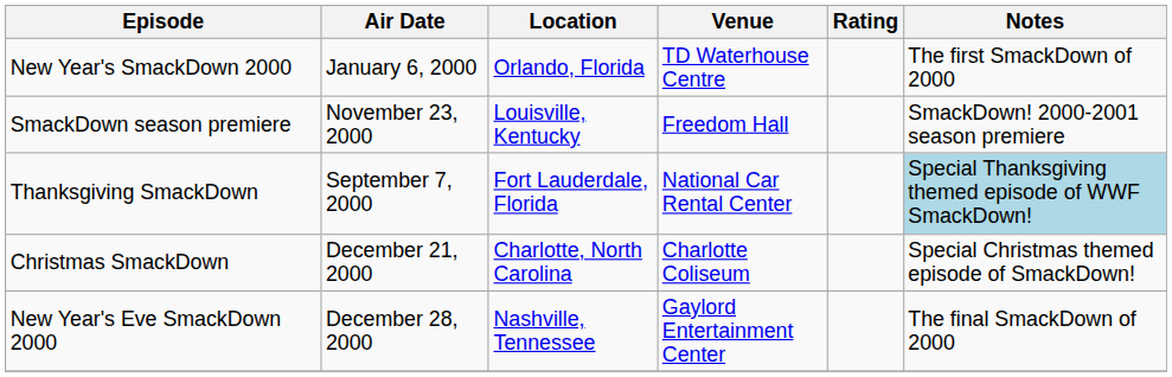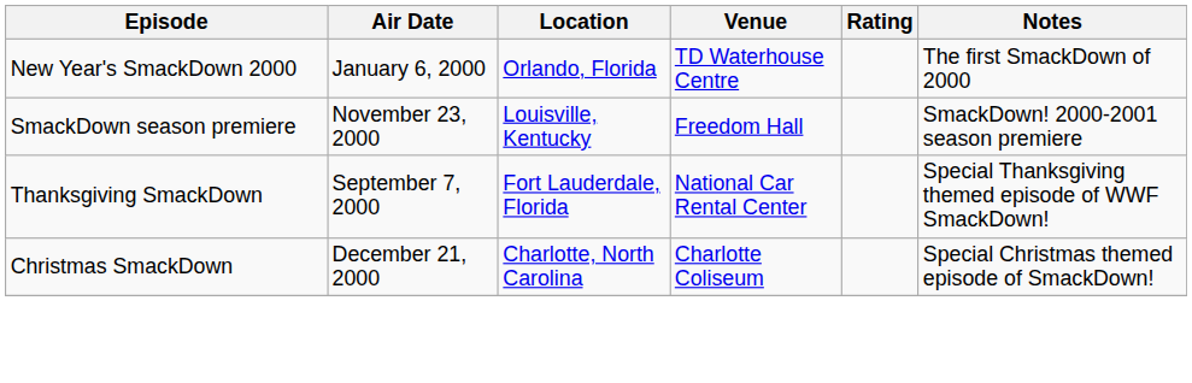 <table class="wikitable plainrowheaders sortable" style="width:100%;">
 <tr>
 <th style="width:29%;">Episode</th>
 <th style="width:15%;">Air Date</th>
 <th style="width:15%;">Location</th>
 <th style="width:15%;">Venue</th>
 <th style="width:2%;">Rating</th>
 <th style="width:99%;">Notes</th>
 </tr>
 <tr>
 <td>New Year's SmackDown 2000</td>
 <td>January 6, 2000</td>
 <td><a href='#'>Orlando, Florida</a></td>
 <td><a href='#'>TD Waterhouse Centre</a></td>
 <td></td>
 <td>The first SmackDown of 2000</td>
 </tr>
 <tr>
 <td>SmackDown season premiere</td>
 <td>November 23, 2000</td>
 <td><a href='#'>Louisville, Kentucky</a></td>
 <td><a href='#'>Freedom Hall</a></td>
 <td></td>
 <td>SmackDown! 2000-2001 season premiere</td>
 </tr>
 <tr>
 <td>Thanksgiving SmackDown</td>
 <td>September 7, 2000</td>
 <td><a href='#'>Fort Lauderdale, Florida</a></td>
 <td><a href='#'>National Car Rental Center</a></td>
 <td></td>
-<td style="background: lightblue;">Special Thanksgiving themed episode of WWF SmackDown!</td>
+<td>Special Thanksgiving themed episode of WWF SmackDown!</td>
 </tr>
 <tr>
 <td>Christmas SmackDown</td>
 <td>December 21, 2000</td>
 <td><a href='#'>Charlotte, North Carolina</a></td>
 <td><a href='#'>Charlotte Coliseum</a></td>
 <td></td>
 <td>Special Christmas themed episode of SmackDown!</td>
 </tr>
 <tr>
-<td>New Year's Eve SmackDown 2000</td>
-<td>December 28, 2000</td>
-<td><a href='#'>Nashville, Tennessee</a></td>
-<td><a href='#'>Gaylord Entertainment Center</a></td>
-<td></td>
-<td>The final SmackDown of 2000</td>
-</tr>
-<tr>
 </tr>
 </table>
